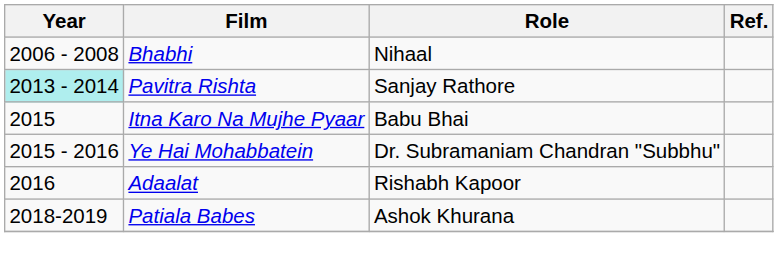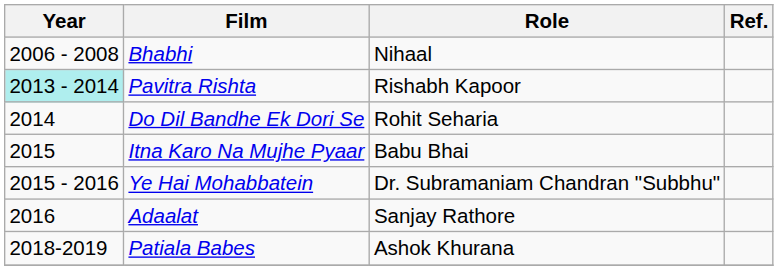 <table class="wikitable" style="font-size: 95%;">
 <tr>
 <th>Year</th>
 <th>Film</th>
 <th>Role</th>
 <th>Ref.</th>
 </tr>
 <tr>
 <td>2006 - 2008</td>
 <td><em><a href='#'>Bhabhi</a></em></td>
 <td>Nihaal</td>
 <td></td>
 </tr>
 <tr>
 <td style="background: paleturquoise;">2013 - 2014</td>
 <td><em><a href='#'>Pavitra Rishta</a></em></td>
-<td>Sanjay Rathore</td>
+<td>Rishabh Kapoor</td>
+<td></td>
+</tr>
+<tr>
+<td>2014</td>
+<td><em><a href='#'>Do Dil Bandhe Ek Dori Se</a></em></td>
+<td>Rohit Seharia</td>
 <td></td>
 </tr>
 <tr>
 <td>2015</td>
 <td><em><a href='#'>Itna Karo Na Mujhe Pyaar</a></em></td>
 <td>Babu Bhai</td>
 <td></td>
 </tr>
 <tr>
 <td>2015 - 2016</td>
 <td><em><a href='#'>Ye Hai Mohabbatein</a></em></td>
 <td>Dr. Subramaniam Chandran "Subbhu"</td>
 <td></td>
 </tr>
 <tr>
 <td>2016</td>
 <td><em><a href='#'>Adaalat</a></em></td>
-<td>Rishabh Kapoor</td>
+<td>Sanjay Rathore</td>
 <td></td>
 </tr>
 <tr>
 <td>2018-2019</td>
 <td><em><a href='#'>Patiala Babes</a></em></td>
 <td>Ashok Khurana</td>
 <td></td>
 </tr>
 <tr>
 </tr>
 </table>
